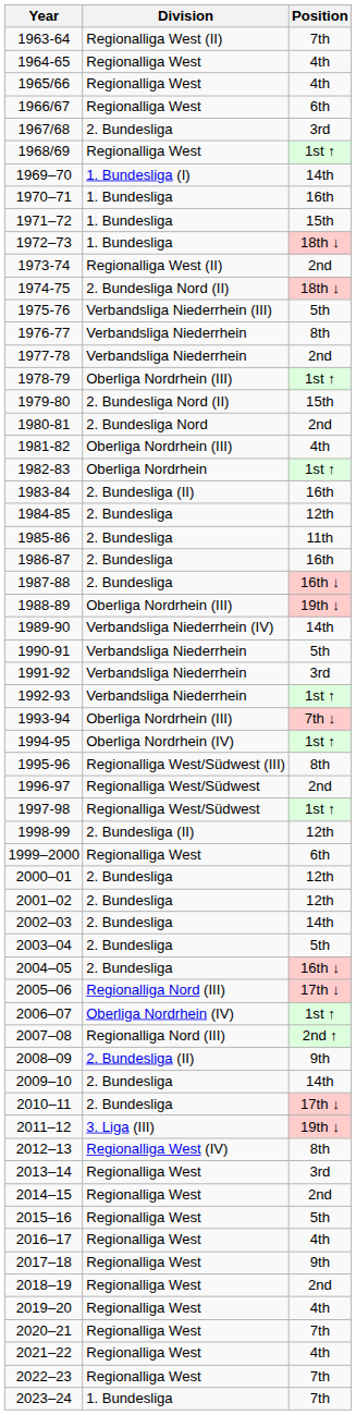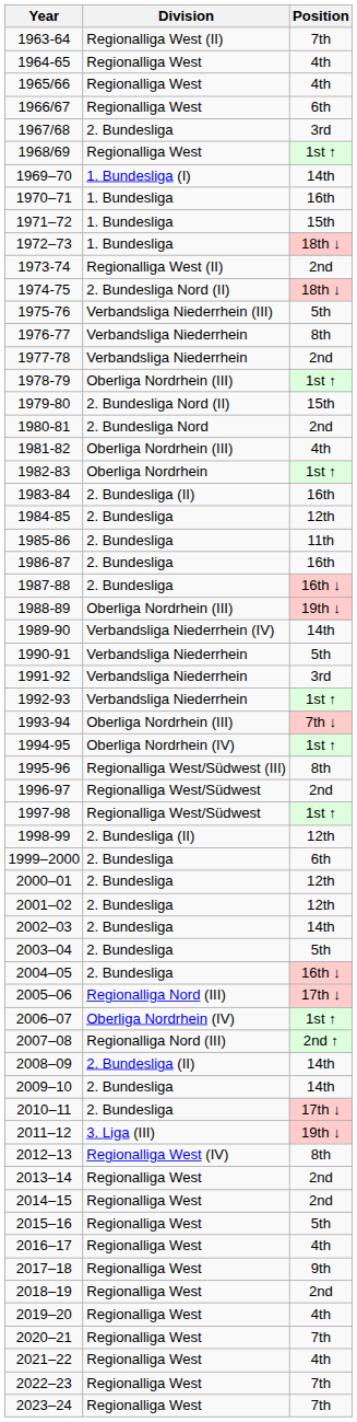 <table class="wikitable">
 <tr>
 <th>Year</th>
 <th>Division</th>
 <th>Position</th>
 </tr>
 <tr align="center">
 <td>1963-64</td>
 <td align="left">Regionalliga West (II)</td>
 <td>7th</td>
 </tr>
 <tr align="center">
 <td>1964-65</td>
 <td align="left">Regionalliga West</td>
 <td>4th</td>
 </tr>
 <tr align="center">
 <td>1965/66</td>
 <td align="left">Regionalliga West</td>
 <td>4th</td>
 </tr>
 <tr align="center">
 <td>1966/67</td>
 <td align="left">Regionalliga West</td>
 <td>6th</td>
 </tr>
 <tr align="center">
 <td>1967/68</td>
 <td align="left">2. Bundesliga</td>
 <td>3rd</td>
 </tr>
 <tr align="center">
 <td>1968/69</td>
 <td align="left">Regionalliga West</td>
 <td style="background:#ddffdd">1st ↑</td>
 </tr>
 <tr align="center">
 <td>1969–70</td>
 <td align="left"><a href='#'>1. Bundesliga</a> (I)</td>
 <td>14th</td>
 </tr>
 <tr align="center">
 <td>1970–71</td>
 <td align="left">1. Bundesliga</td>
 <td>16th</td>
 </tr>
 <tr align="center">
 <td>1971–72</td>
 <td align="left">1. Bundesliga</td>
 <td>15th</td>
 </tr>
 <tr align="center">
 <td>1972–73</td>
 <td align="left">1. Bundesliga</td>
 <td style="background:#ffcccc">18th ↓</td>
 </tr>
 <tr align="center">
 <td>1973-74</td>
 <td align="left">Regionalliga West (II)</td>
 <td>2nd</td>
 </tr>
 <tr align="center">
 <td>1974-75</td>
 <td align="left">2. Bundesliga Nord (II)</td>
 <td style="background:#ffcccc">18th ↓</td>
 </tr>
 <tr align="center">
 <td>1975-76</td>
 <td align="left">Verbandsliga Niederrhein (III)</td>
 <td>5th</td>
 </tr>
 <tr align="center">
 <td>1976-77</td>
 <td align="left">Verbandsliga Niederrhein</td>
 <td>8th</td>
 </tr>
 <tr align="center">
 <td>1977-78</td>
 <td align="left">Verbandsliga Niederrhein</td>
 <td>2nd</td>
 </tr>
 <tr align="center">
 <td>1978-79</td>
 <td align="left">Oberliga Nordrhein (III)</td>
 <td style="background:#ddffdd">1st ↑</td>
 </tr>
 <tr align="center">
 <td>1979-80</td>
 <td align="left">2. Bundesliga Nord (II)</td>
 <td>15th</td>
 </tr>
 <tr align="center">
 <td>1980-81</td>
 <td align="left">2. Bundesliga Nord</td>
 <td>2nd</td>
 </tr>
 <tr align="center">
 <td>1981-82</td>
 <td align="left">Oberliga Nordrhein (III)</td>
 <td>4th</td>
 </tr>
 <tr align="center">
 <td>1982-83</td>
 <td align="left">Oberliga Nordrhein</td>
 <td style="background:#ddffdd">1st ↑</td>
 </tr>
 <tr align="center">
 <td>1983-84</td>
 <td align="left">2. Bundesliga (II)</td>
 <td>16th</td>
 </tr>
 <tr align="center">
 <td>1984-85</td>
 <td align="left">2. Bundesliga</td>
 <td>12th</td>
 </tr>
 <tr align="center">
 <td>1985-86</td>
 <td align="left">2. Bundesliga</td>
 <td>11th</td>
 </tr>
 <tr align="center">
 <td>1986-87</td>
 <td align="left">2. Bundesliga</td>
 <td>16th</td>
 </tr>
 <tr align="center">
 <td>1987-88</td>
 <td align="left">2. Bundesliga</td>
 <td style="background:#ffcccc">16th ↓</td>
 </tr>
 <tr align="center">
 <td>1988-89</td>
 <td align="left">Oberliga Nordrhein (III)</td>
 <td style="background:#ffcccc">19th ↓</td>
 </tr>
 <tr align="center">
 <td>1989-90</td>
 <td align="left">Verbandsliga Niederrhein (IV)</td>
 <td>14th</td>
 </tr>
 <tr align="center">
 <td>1990-91</td>
 <td align="left">Verbandsliga Niederrhein</td>
 <td>5th</td>
 </tr>
 <tr align="center">
 <td>1991-92</td>
 <td align="left">Verbandsliga Niederrhein</td>
 <td>3rd</td>
 </tr>
 <tr align="center">
 <td>1992-93</td>
 <td align="left">Verbandsliga Niederrhein</td>
 <td style="background:#ddffdd">1st ↑</td>
 </tr>
 <tr align="center">
 <td>1993-94</td>
 <td align="left">Oberliga Nordrhein (III)</td>
 <td style="background:#ffcccc">7th ↓</td>
 </tr>
 <tr align="center">
 <td>1994-95</td>
 <td align="left">Oberliga Nordrhein (IV)</td>
 <td style="background:#ddffdd">1st ↑</td>
 </tr>
 <tr align="center">
 <td>1995-96</td>
 <td align="left">Regionalliga West/Südwest (III)</td>
 <td>8th</td>
 </tr>
 <tr align="center">
 <td>1996-97</td>
 <td align="left">Regionalliga West/Südwest</td>
 <td>2nd</td>
 </tr>
 <tr align="center">
 <td>1997-98</td>
 <td align="left">Regionalliga West/Südwest</td>
 <td style="background:#ddffdd">1st ↑</td>
 </tr>
 <tr align="center">
 <td>1998-99</td>
 <td align="left">2. Bundesliga (II)</td>
 <td>12th</td>
 </tr>
 <tr align="center">
 <td>1999–2000</td>
-<td align="left">Regionalliga West</td>
+<td align="left">2. Bundesliga</td>
 <td>6th</td>
 </tr>
 <tr align="center">
 <td>2000–01</td>
 <td align="left">2. Bundesliga</td>
 <td>12th</td>
 </tr>
 <tr align="center">
 <td>2001–02</td>
 <td align="left">2. Bundesliga</td>
 <td>12th</td>
 </tr>
 <tr align="center">
 <td>2002–03</td>
 <td align="left">2. Bundesliga</td>
 <td>14th</td>
 </tr>
 <tr align="center">
 <td>2003–04</td>
 <td align="left">2. Bundesliga</td>
 <td>5th</td>
 </tr>
 <tr align="center">
 <td>2004–05</td>
 <td align="left">2. Bundesliga</td>
 <td style="background:#ffcccc">16th ↓</td>
 </tr>
 <tr align="center">
 <td>2005–06</td>
 <td align="left"><a href='#'>Regionalliga Nord</a> (III)</td>
 <td style="background:#ffcccc">17th ↓</td>
 </tr>
 <tr align="center">
 <td>2006–07</td>
 <td align="left"><a href='#'>Oberliga Nordrhein</a> (IV)</td>
 <td style="background:#ddffdd">1st ↑</td>
 </tr>
 <tr align="center">
 <td>2007–08</td>
 <td align="left">Regionalliga Nord (III)</td>
 <td style="background:#ddffdd">2nd ↑</td>
 </tr>
 <tr align="center">
 <td>2008–09</td>
 <td align="left"><a href='#'>2. Bundesliga</a> (II)</td>
-<td>9th</td>
+<td>14th</td>
 </tr>
 <tr align="center">
 <td>2009–10</td>
 <td align="left">2. Bundesliga</td>
 <td>14th</td>
 </tr>
 <tr align="center">
 <td>2010–11</td>
 <td align="left">2. Bundesliga</td>
 <td style="background:#ffcccc">17th ↓</td>
 </tr>
 <tr align="center">
 <td>2011–12</td>
 <td align="left"><a href='#'>3. Liga</a> (III)</td>
 <td style="background:#ffcccc">19th ↓</td>
 </tr>
 <tr align="center">
 <td>2012–13</td>
 <td align="left"><a href='#'>Regionalliga West</a> (IV)</td>
 <td>8th</td>
 </tr>
 <tr align="center">
 <td>2013–14</td>
 <td align="left">Regionalliga West</td>
-<td>3rd</td>
+<td>2nd</td>
 </tr>
 <tr align="center">
 <td>2014–15</td>
 <td align="left">Regionalliga West</td>
 <td>2nd</td>
 </tr>
 <tr align="center">
 <td>2015–16</td>
 <td align="left">Regionalliga West</td>
 <td>5th</td>
 </tr>
 <tr align="center">
 <td>2016–17</td>
 <td align="left">Regionalliga West</td>
 <td>4th</td>
 </tr>
 <tr align="center">
 <td>2017–18</td>
 <td align="left">Regionalliga West</td>
 <td>9th</td>
 </tr>
 <tr align="center">
 <td>2018–19</td>
 <td align="left">Regionalliga West</td>
 <td>2nd</td>
 </tr>
 <tr align="center">
 <td>2019–20</td>
 <td align="left">Regionalliga West</td>
 <td>4th</td>
 </tr>
 <tr align="center">
 <td>2020–21</td>
 <td align="left">Regionalliga West</td>
 <td>7th</td>
 </tr>
 <tr align="center">
 <td>2021–22</td>
 <td align="left">Regionalliga West</td>
 <td>4th</td>
 </tr>
 <tr align="center">
 <td>2022–23</td>
 <td align="left">Regionalliga West</td>
 <td>7th</td>
 </tr>
 <tr align="center">
 <td>2023–24</td>
-<td align="left">1. Bundesliga</td>
+<td align="left">Regionalliga West</td>
 <td>7th</td>
 </tr>
 </table>
